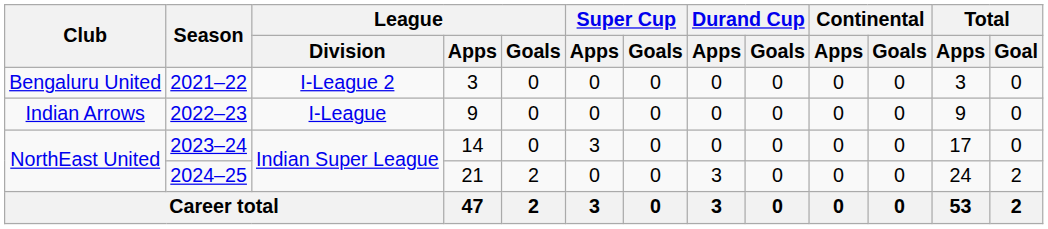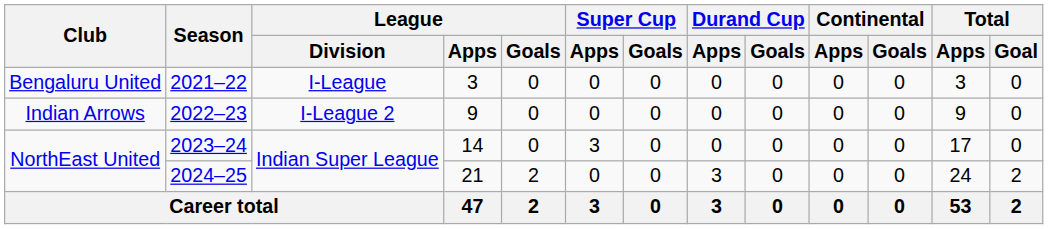 <table class="wikitable" style="text-align:center">
 <tr>
 <th rowspan="2">Club</th>
 <th rowspan="2">Season</th>
 <th colspan="3">League</th>
 <th colspan="2"><a href='#'>Super Cup</a></th>
 <th colspan="2"><a href='#'>Durand Cup</a></th>
 <th colspan="2">Continental</th>
 <th colspan="2">Total</th>
 </tr>
 <tr>
 <th>Division</th>
 <th>Apps</th>
 <th>Goals</th>
 <th>Apps</th>
 <th>Goals</th>
 <th>Apps</th>
 <th>Goals</th>
 <th>Apps</th>
 <th>Goals</th>
 <th>Apps</th>
 <th>Goal</th>
 </tr>
 <tr>
 <td><a href='#'>Bengaluru United</a></td>
 <td><a href='#'>2021–22</a></td>
-<td><a href='#'>I-League 2</a></td>
+<td><a href='#'>I-League</a></td>
 <td>3</td>
 <td>0</td>
 <td>0</td>
 <td>0</td>
 <td>0</td>
 <td>0</td>
 <td>0</td>
 <td>0</td>
 <td>3</td>
 <td>0</td>
 </tr>
 <tr>
 <td><a href='#'>Indian Arrows</a></td>
 <td><a href='#'>2022–23</a></td>
-<td><a href='#'>I-League</a></td>
+<td><a href='#'>I-League 2</a></td>
 <td>9</td>
 <td>0</td>
 <td>0</td>
 <td>0</td>
 <td>0</td>
 <td>0</td>
 <td>0</td>
 <td>0</td>
 <td>9</td>
 <td>0</td>
 </tr>
 <tr>
 <td rowspan="2"><a href='#'>NorthEast United</a></td>
 <td><a href='#'>2023–24</a></td>
 <td rowspan="2"><a href='#'>Indian Super League</a></td>
 <td>14</td>
 <td>0</td>
 <td>3</td>
 <td>0</td>
 <td>0</td>
 <td>0</td>
 <td>0</td>
 <td>0</td>
 <td>17</td>
 <td>0</td>
 </tr>
 <tr>
 <td><a href='#'>2024–25</a></td>
 <td>21</td>
 <td>2</td>
 <td>0</td>
 <td>0</td>
 <td>3</td>
 <td>0</td>
 <td>0</td>
 <td>0</td>
 <td>24</td>
 <td>2</td>
 </tr>
 <tr>
 <th colspan="3">Career total</th>
 <th>47</th>
 <th>2</th>
 <th>3</th>
 <th>0</th>
 <th>3</th>
 <th>0</th>
 <th>0</th>
 <th>0</th>
 <th>53</th>
 <th>2</th>
 </tr>
 </table>
